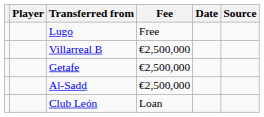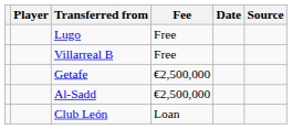 <table class="wikitable plainrowheaders sortable">
 <tr>
 <th></th>
 <th scope="col">Player</th>
 <th>Transferred from</th>
 <th style="width: 65px;">Fee</th>
 <th scope="col">Date</th>
 <th scope="col">Source</th>
 </tr>
 <tr>
 <td align="center"></td>
 <td></td>
 <td> <a href='#'>Lugo</a></td>
 <td>Free</td>
 <td></td>
 <td></td>
 </tr>
 <tr>
 <td align="center"></td>
 <td></td>
 <td> <a href='#'>Villarreal B</a></td>
-<td>€2,500,000</td>
+<td>Free</td>
 <td></td>
 <td></td>
 </tr>
 <tr>
 <td align="center"></td>
 <td></td>
 <td> <a href='#'>Getafe</a></td>
 <td>€2,500,000</td>
 <td></td>
 <td></td>
 </tr>
 <tr>
 <td align="center"></td>
 <td></td>
 <td> <a href='#'>Al-Sadd</a></td>
 <td>€2,500,000</td>
 <td></td>
 <td></td>
 </tr>
 <tr>
 <td align="center"></td>
 <td></td>
 <td> <a href='#'>Club León</a></td>
 <td>Loan</td>
 <td></td>
 <td></td>
 </tr>
 </table>
